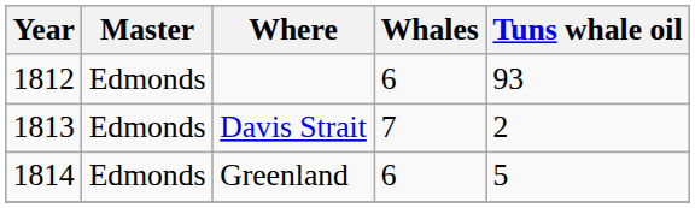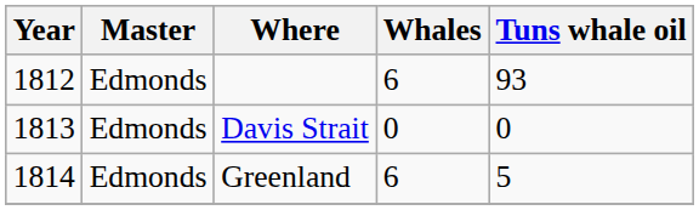 <table class="sortable wikitable">
 <tr>
 <th>Year</th>
 <th>Master</th>
 <th>Where</th>
 <th>Whales</th>
 <th><a href='#'>Tuns</a> whale oil</th>
 </tr>
 <tr>
 <td>1812</td>
 <td>Edmonds</td>
 <td></td>
 <td>6</td>
 <td>93</td>
 </tr>
 <tr>
 <td>1813</td>
 <td>Edmonds</td>
 <td><a href='#'>Davis Strait</a></td>
-<td>7</td>
-<td>2</td>
+<td>0</td>
+<td>0</td>
 </tr>
 <tr>
 <td>1814</td>
 <td>Edmonds</td>
 <td>Greenland</td>
 <td>6</td>
 <td>5</td>
 </tr>
 <tr>
 </tr>
 </table>
